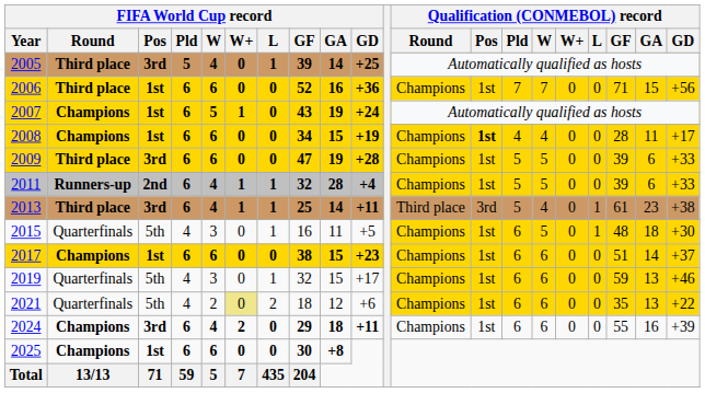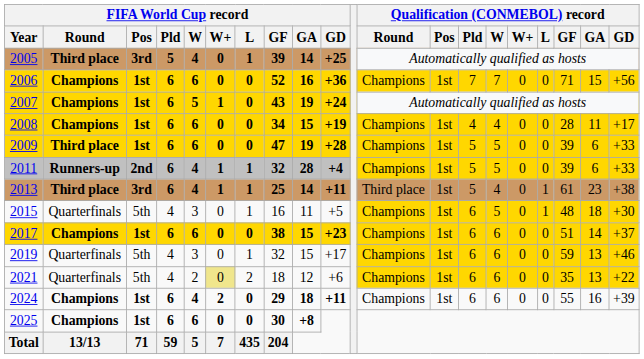 <table class="wikitable" style="text-align: center;">
 <tr>
 <th colspan=10><a href='#'>FIFA World Cup</a> record</th>
 <th width=1% rowspan="16"></th>
 <th colspan=10><a href='#'>Qualification (CONMEBOL)</a> record</th>
 </tr>
 <tr>
 <th>Year</th>
 <th>Round</th>
 <th>Pos</th>
 <th>Pld</th>
 <th>W</th>
 <th>W+</th>
 <th>L</th>
 <th>GF</th>
 <th>GA</th>
 <th>GD</th>
 <th>Round</th>
 <th>Pos</th>
 <th>Pld</th>
 <th>W</th>
 <th>W+</th>
 <th>L</th>
 <th>GF</th>
 <th>GA</th>
 <th>GD</th>
 </tr>
 <tr bgcolor=cc9966>
 <td> <a href='#'>2005</a></td>
 <td><strong>Third place</strong></td>
 <td><strong>3rd</strong></td>
 <td><strong>5</strong></td>
 <td><strong>4</strong></td>
 <td><strong>0</strong></td>
 <td><strong>1</strong></td>
 <td><strong>39</strong></td>
 <td><strong>14</strong></td>
 <td><strong>+25</strong></td>
 <td colspan=9 bgcolor=#F8F9FA><em>Automatically qualified as hosts</em></td>
 </tr>
 <tr bgcolor=Gold>
 <td> <a href='#'>2006</a></td>
-<td><strong>Third place</strong></td>
+<td><strong>Champions</strong></td>
 <td><strong>1st</strong></td>
 <td><strong>6</strong></td>
 <td><strong>6</strong></td>
 <td><strong>0</strong></td>
 <td><strong>0</strong></td>
 <td><strong>52</strong></td>
 <td><strong>16</strong></td>
 <td><strong>+36</strong></td>
 <td>Champions</td>
 <td>1st</td>
 <td>7</td>
 <td>7</td>
 <td>0</td>
 <td>0</td>
 <td>71</td>
 <td>15</td>
 <td>+56</td>
 </tr>
 <tr bgcolor=Gold>
 <td> <a href='#'>2007</a></td>
 <td><strong>Champions</strong></td>
 <td><strong>1st</strong></td>
 <td><strong>6</strong></td>
 <td><strong>5</strong></td>
 <td><strong>1</strong></td>
 <td><strong>0</strong></td>
 <td><strong>43</strong></td>
 <td><strong>19</strong></td>
 <td><strong>+24</strong></td>
 <td colspan=9 bgcolor=#F8F9FA><em>Automatically qualified as hosts</em></td>
 </tr>
 <tr bgcolor=Gold>
 <td> <a href='#'>2008</a></td>
 <td><strong>Champions</strong></td>
 <td><strong>1st</strong></td>
 <td><strong>6</strong></td>
 <td><strong>6</strong></td>
 <td><strong>0</strong></td>
 <td><strong>0</strong></td>
 <td><strong>34</strong></td>
 <td><strong>15</strong></td>
 <td><strong>+19</strong></td>
 <td>Champions</td>
-<td><strong>1st</strong></td>
+<td>1st</td>
 <td>4</td>
 <td>4</td>
 <td>0</td>
 <td>0</td>
 <td>28</td>
 <td>11</td>
 <td>+17</td>
 </tr>
 <tr bgcolor=Gold>
 <td> <a href='#'>2009</a></td>
 <td><strong>Third place</strong></td>
-<td><strong>3rd</strong></td>
+<td><strong>1st</strong></td>
 <td><strong>6</strong></td>
 <td><strong>6</strong></td>
 <td><strong>0</strong></td>
 <td><strong>0</strong></td>
 <td><strong>47</strong></td>
 <td><strong>19</strong></td>
 <td><strong>+28</strong></td>
 <td>Champions</td>
 <td>1st</td>
 <td>5</td>
 <td>5</td>
 <td>0</td>
 <td>0</td>
 <td>39</td>
 <td>6</td>
 <td>+33</td>
 </tr>
 <tr bgcolor=Silver>
 <td> <a href='#'>2011</a></td>
 <td><strong>Runners-up</strong></td>
 <td><strong>2nd</strong></td>
 <td><strong>6</strong></td>
 <td><strong>4</strong></td>
 <td><strong>1</strong></td>
 <td><strong>1</strong></td>
 <td><strong>32</strong></td>
 <td><strong>28</strong></td>
 <td><strong>+4</strong></td>
 <td bgcolor=gold>Champions</td>
 <td bgcolor=gold>1st</td>
 <td bgcolor=gold>5</td>
 <td bgcolor=gold>5</td>
 <td bgcolor=gold>0</td>
 <td bgcolor=gold>0</td>
 <td bgcolor=gold>39</td>
 <td bgcolor=gold>6</td>
 <td bgcolor=gold>+33</td>
 </tr>
 <tr bgcolor=cc9966>
 <td> <a href='#'>2013</a></td>
 <td><strong>Third place</strong></td>
 <td><strong>3rd</strong></td>
 <td><strong>6</strong></td>
 <td><strong>4</strong></td>
 <td><strong>1</strong></td>
 <td><strong>1</strong></td>
 <td><strong>25</strong></td>
 <td><strong>14</strong></td>
 <td><strong>+11</strong></td>
 <td>Third place</td>
-<td>3rd</td>
+<td>1st</td>
 <td>5</td>
 <td>4</td>
 <td>0</td>
 <td>1</td>
 <td>61</td>
 <td>23</td>
 <td>+38</td>
 </tr>
 <tr>
 <td> <a href='#'>2015</a></td>
 <td>Quarterfinals</td>
 <td>5th</td>
 <td>4</td>
 <td>3</td>
 <td>0</td>
 <td>1</td>
 <td>16</td>
 <td>11</td>
 <td>+5</td>
 <td bgcolor=gold>Champions</td>
 <td bgcolor=gold>1st</td>
 <td bgcolor=gold>6</td>
 <td bgcolor=gold>5</td>
 <td bgcolor=gold>0</td>
 <td bgcolor=gold>1</td>
 <td bgcolor=gold>48</td>
 <td bgcolor=gold>18</td>
 <td bgcolor=gold>+30</td>
 </tr>
 <tr bgcolor=Gold>
 <td> <a href='#'>2017</a></td>
 <td><strong>Champions</strong></td>
 <td><strong>1st</strong></td>
 <td><strong>6</strong></td>
 <td><strong>6</strong></td>
 <td><strong>0</strong></td>
 <td><strong>0</strong></td>
 <td><strong>38</strong></td>
 <td><strong>15</strong></td>
 <td><strong>+23</strong></td>
 <td>Champions</td>
 <td>1st</td>
 <td>6</td>
 <td>6</td>
 <td>0</td>
 <td>0</td>
 <td>51</td>
 <td>14</td>
 <td>+37</td>
 </tr>
 <tr>
 <td> <a href='#'>2019</a></td>
 <td>Quarterfinals</td>
 <td>5th</td>
 <td>4</td>
 <td>3</td>
 <td>0</td>
 <td>1</td>
 <td>32</td>
 <td>15</td>
 <td>+17</td>
 <td bgcolor=gold>Champions</td>
 <td bgcolor=gold>1st</td>
 <td bgcolor=gold>6</td>
 <td bgcolor=gold>6</td>
 <td bgcolor=gold>0</td>
 <td bgcolor=gold>0</td>
 <td bgcolor=gold>59</td>
 <td bgcolor=gold>13</td>
 <td bgcolor=gold>+46</td>
 </tr>
 <tr>
 <td> <a href='#'>2021</a></td>
 <td>Quarterfinals</td>
 <td>5th</td>
 <td>4</td>
 <td>2</td>
 <td style="background: khaki;">0</td>
 <td>2</td>
 <td>18</td>
 <td>12</td>
 <td>+6</td>
 <td bgcolor=gold>Champions</td>
 <td bgcolor=gold>1st</td>
 <td bgcolor=gold>6</td>
 <td bgcolor=gold>6</td>
 <td bgcolor=gold>0</td>
 <td bgcolor=gold>0</td>
 <td bgcolor=gold>35</td>
 <td bgcolor=gold>13</td>
 <td bgcolor=gold>+22</td>
 </tr>
 <tr -bgcolor=Gold>
 <td> <a href='#'>2024</a></td>
 <td><strong>Champions</strong></td>
-<td><strong>3rd</strong></td>
+<td><strong>1st</strong></td>
 <td><strong>6</strong></td>
 <td><strong>4</strong></td>
 <td><strong>2</strong></td>
 <td><strong>0</strong></td>
 <td><strong>29</strong></td>
 <td><strong>18</strong></td>
 <td><strong>+11</strong></td>
 <td>Champions</td>
 <td>1st</td>
 <td>6</td>
 <td>6</td>
 <td>0</td>
 <td>0</td>
 <td>55</td>
 <td>16</td>
 <td>+39</td>
 </tr>
 <tr -bgcolor=Gold>
 <td> <a href='#'>2025</a></td>
 <td><strong>Champions</strong></td>
 <td><strong>1st</strong></td>
 <td><strong>6</strong></td>
 <td><strong>6</strong></td>
 <td><strong>0</strong></td>
 <td><strong>0</strong></td>
 <td><strong>30</strong></td>
 <td><strong>+8</strong></td>
 </tr>
 <tr>
 <th><strong>Total</strong></th>
 <th><strong>13/13</strong></th>
 <th>71</th>
 <th>59</th>
 <th>5</th>
 <th>7</th>
 <th>435</th>
 <th>204</th>
 </tr>
 </table>
